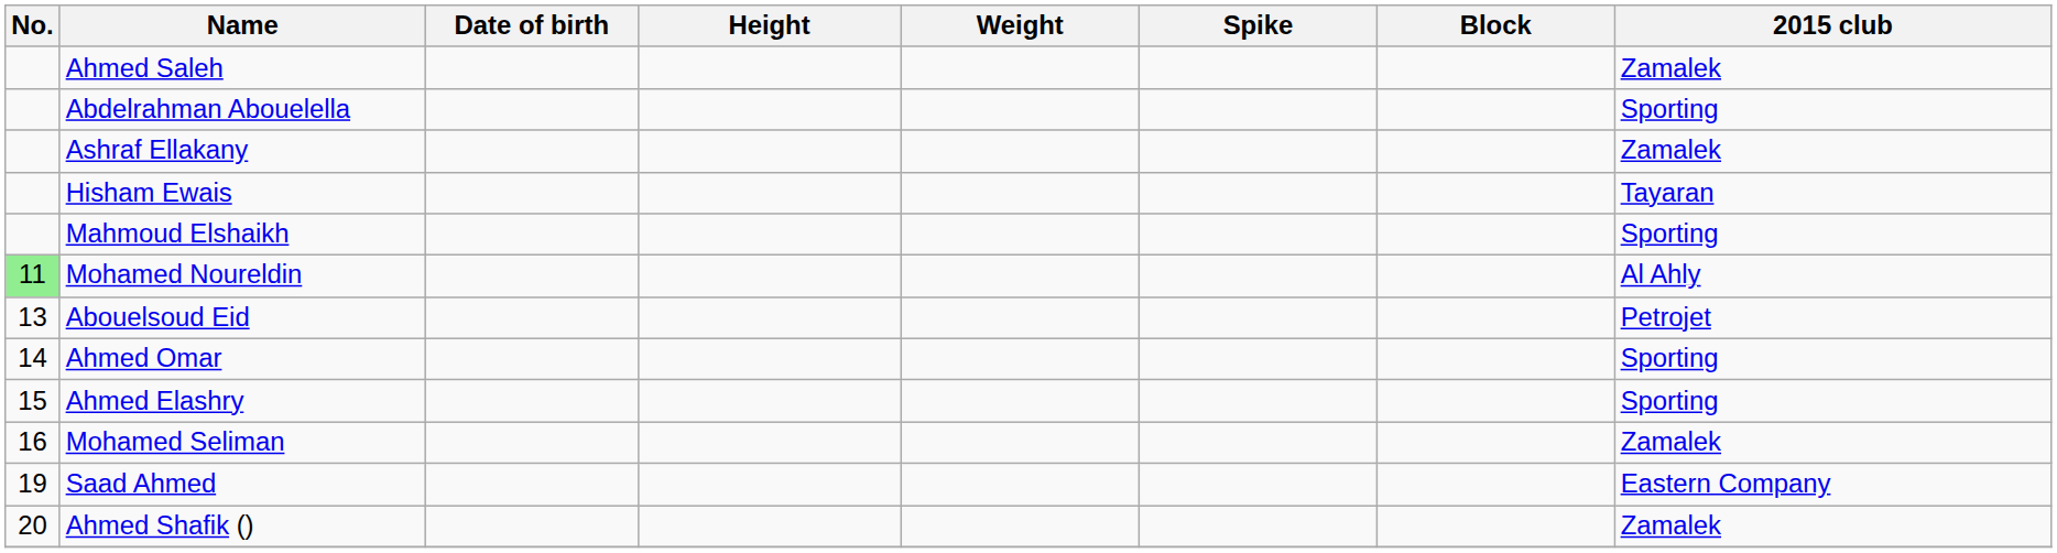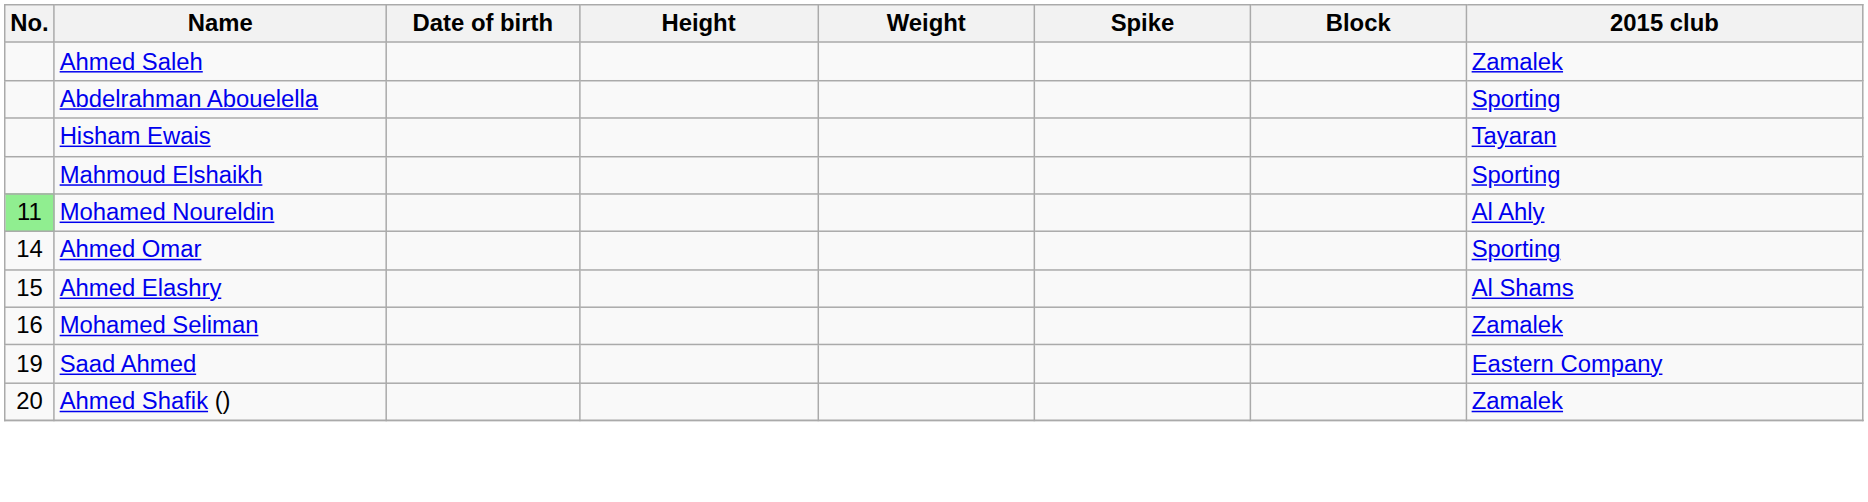 <table class="wikitable sortable" style="font-size:100%; text-align:center;">
 <tr>
 <th>No.</th>
 <th style="width:14em">Name</th>
 <th style="width:8em">Date of birth</th>
 <th style="width:10em">Height</th>
 <th style="width:9em">Weight</th>
 <th style="width:9em">Spike</th>
 <th style="width:9em">Block</th>
 <th style="width:17em">2015 club</th>
 </tr>
 <tr>
 <td></td>
 <td align=left><a href='#'>Ahmed Saleh</a></td>
 <td align=right></td>
 <td></td>
 <td></td>
 <td></td>
 <td></td>
 <td align=left> <a href='#'>Zamalek</a></td>
 </tr>
 <tr>
 <td></td>
 <td align=left><a href='#'>Abdelrahman Abouelella</a></td>
 <td align=right></td>
 <td></td>
 <td></td>
 <td></td>
 <td></td>
 <td align=left> <a href='#'>Sporting</a></td>
 </tr>
 <tr>
 <td></td>
-<td align=left><a href='#'>Ashraf Ellakany</a></td>
-<td align=right></td>
-<td></td>
-<td></td>
-<td></td>
-<td></td>
-<td align=left> <a href='#'>Zamalek</a></td>
-</tr>
-<tr>
-<td></td>
 <td align=left><a href='#'>Hisham Ewais</a></td>
 <td align=right></td>
 <td></td>
 <td></td>
 <td></td>
 <td></td>
 <td align=left> <a href='#'>Tayaran</a></td>
 </tr>
 <tr>
 <td></td>
 <td align=left><a href='#'>Mahmoud Elshaikh</a></td>
 <td align=right></td>
 <td></td>
 <td></td>
 <td></td>
 <td></td>
 <td align=left> <a href='#'>Sporting</a></td>
 </tr>
 <tr>
 <td style="background: lightgreen;">11</td>
 <td align=left><a href='#'>Mohamed Noureldin</a></td>
 <td align=right></td>
 <td></td>
 <td></td>
 <td></td>
 <td></td>
 <td align=left> <a href='#'>Al Ahly</a></td>
 </tr>
 <tr>
-<td>13</td>
-<td align=left><a href='#'>Abouelsoud Eid</a></td>
-<td align=right></td>
-<td></td>
-<td></td>
-<td></td>
-<td></td>
-<td align=left> <a href='#'>Petrojet</a></td>
-</tr>
-<tr>
 <td>14</td>
 <td align=left><a href='#'>Ahmed Omar</a></td>
 <td align=right></td>
 <td></td>
 <td></td>
 <td></td>
 <td></td>
 <td align=left> <a href='#'>Sporting</a></td>
 </tr>
 <tr>
 <td>15</td>
 <td align=left><a href='#'>Ahmed Elashry</a></td>
 <td align=right></td>
 <td></td>
 <td></td>
 <td></td>
 <td></td>
-<td align=left> <a href='#'>Sporting</a></td>
+<td align=left> <a href='#'>Al Shams</a></td>
 </tr>
 <tr>
 <td>16</td>
 <td align=left><a href='#'>Mohamed Seliman</a></td>
 <td align=right></td>
 <td></td>
 <td></td>
 <td></td>
 <td></td>
 <td align=left> <a href='#'>Zamalek</a></td>
 </tr>
 <tr>
 <td>19</td>
 <td align=left><a href='#'>Saad Ahmed</a></td>
 <td align=right></td>
 <td></td>
 <td></td>
 <td></td>
 <td></td>
 <td align=left> <a href='#'>Eastern Company</a></td>
 </tr>
 <tr>
 <td>20</td>
 <td align=left><a href='#'>Ahmed Shafik</a> ()</td>
 <td align=right></td>
 <td></td>
 <td></td>
 <td></td>
 <td></td>
 <td align=left> <a href='#'>Zamalek</a></td>
 </tr>
 <tr>
 </tr>
 </table>
